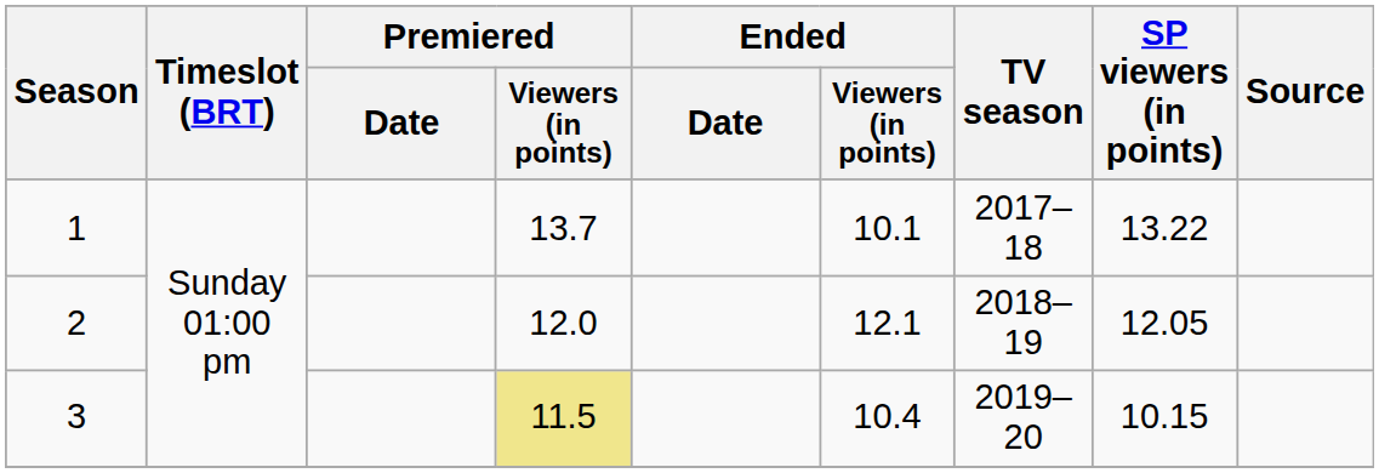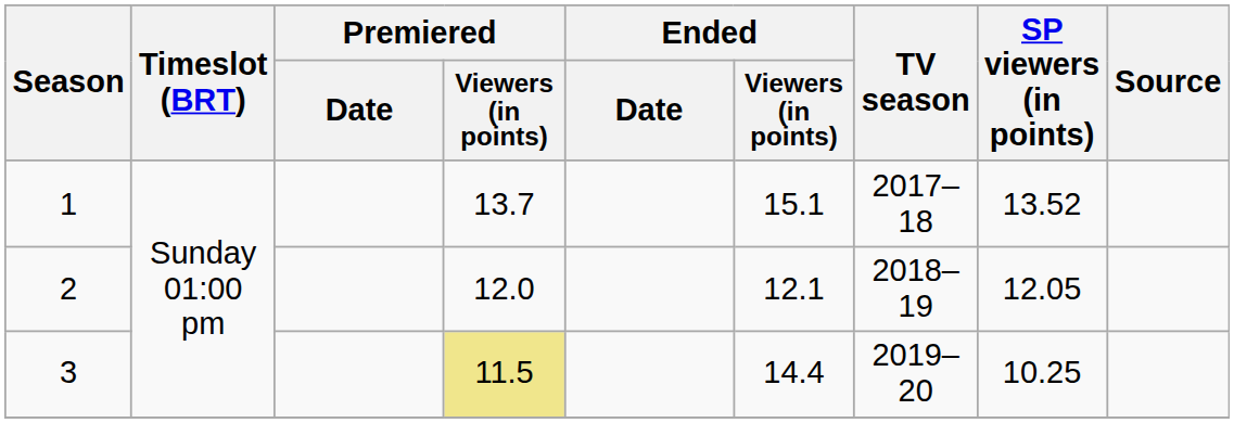 <table class="wikitable" style="text-align:center; width:100%;">
 <tr>
 <th rowspan=2>Season</th>
 <th rowspan=2>Timeslot (<a href='#'>BRT</a>)</th>
 <th colspan=2 width="25%">Premiered</th>
 <th colspan=2 width="25%">Ended</th>
 <th rowspan=2 width="10%">TV season</th>
 <th rowspan=2 width="10%"><a href='#'>SP</a> viewers<br>(in points)</th>
 <th rowspan=2 width="10%">Source</th>
 </tr>
 <tr>
 <th>Date</th>
 <th span style="width:10%; font-size:smaller; font-weight:bold; line-height:100%;">Viewers<br>(in points)</th>
 <th>Date</th>
 <th span style="width:10%; font-size:smaller; font-weight:bold; line-height:100%;">Viewers<br>(in points)</th>
 </tr>
 <tr>
 <td>1</td>
 <td rowspan=3>Sunday 01:00 pm</td>
 <td></td>
 <td>13.7</td>
 <td></td>
-<td>10.1</td>
+<td>15.1</td>
 <td>2017–18</td>
-<td>13.22</td>
+<td>13.52</td>
 <td><br></td>
 </tr>
 <tr>
 <td>2</td>
 <td></td>
 <td>12.0</td>
 <td></td>
 <td>12.1</td>
 <td>2018–19</td>
 <td>12.05</td>
 <td><br></td>
 </tr>
 <tr>
 <td>3</td>
 <td></td>
 <td style="background: khaki;">11.5</td>
 <td></td>
-<td>10.4</td>
+<td>14.4</td>
 <td>2019–20</td>
-<td>10.15</td>
+<td>10.25</td>
 <td><br></td>
 </tr>
 <tr>
 </tr>
 </table>
